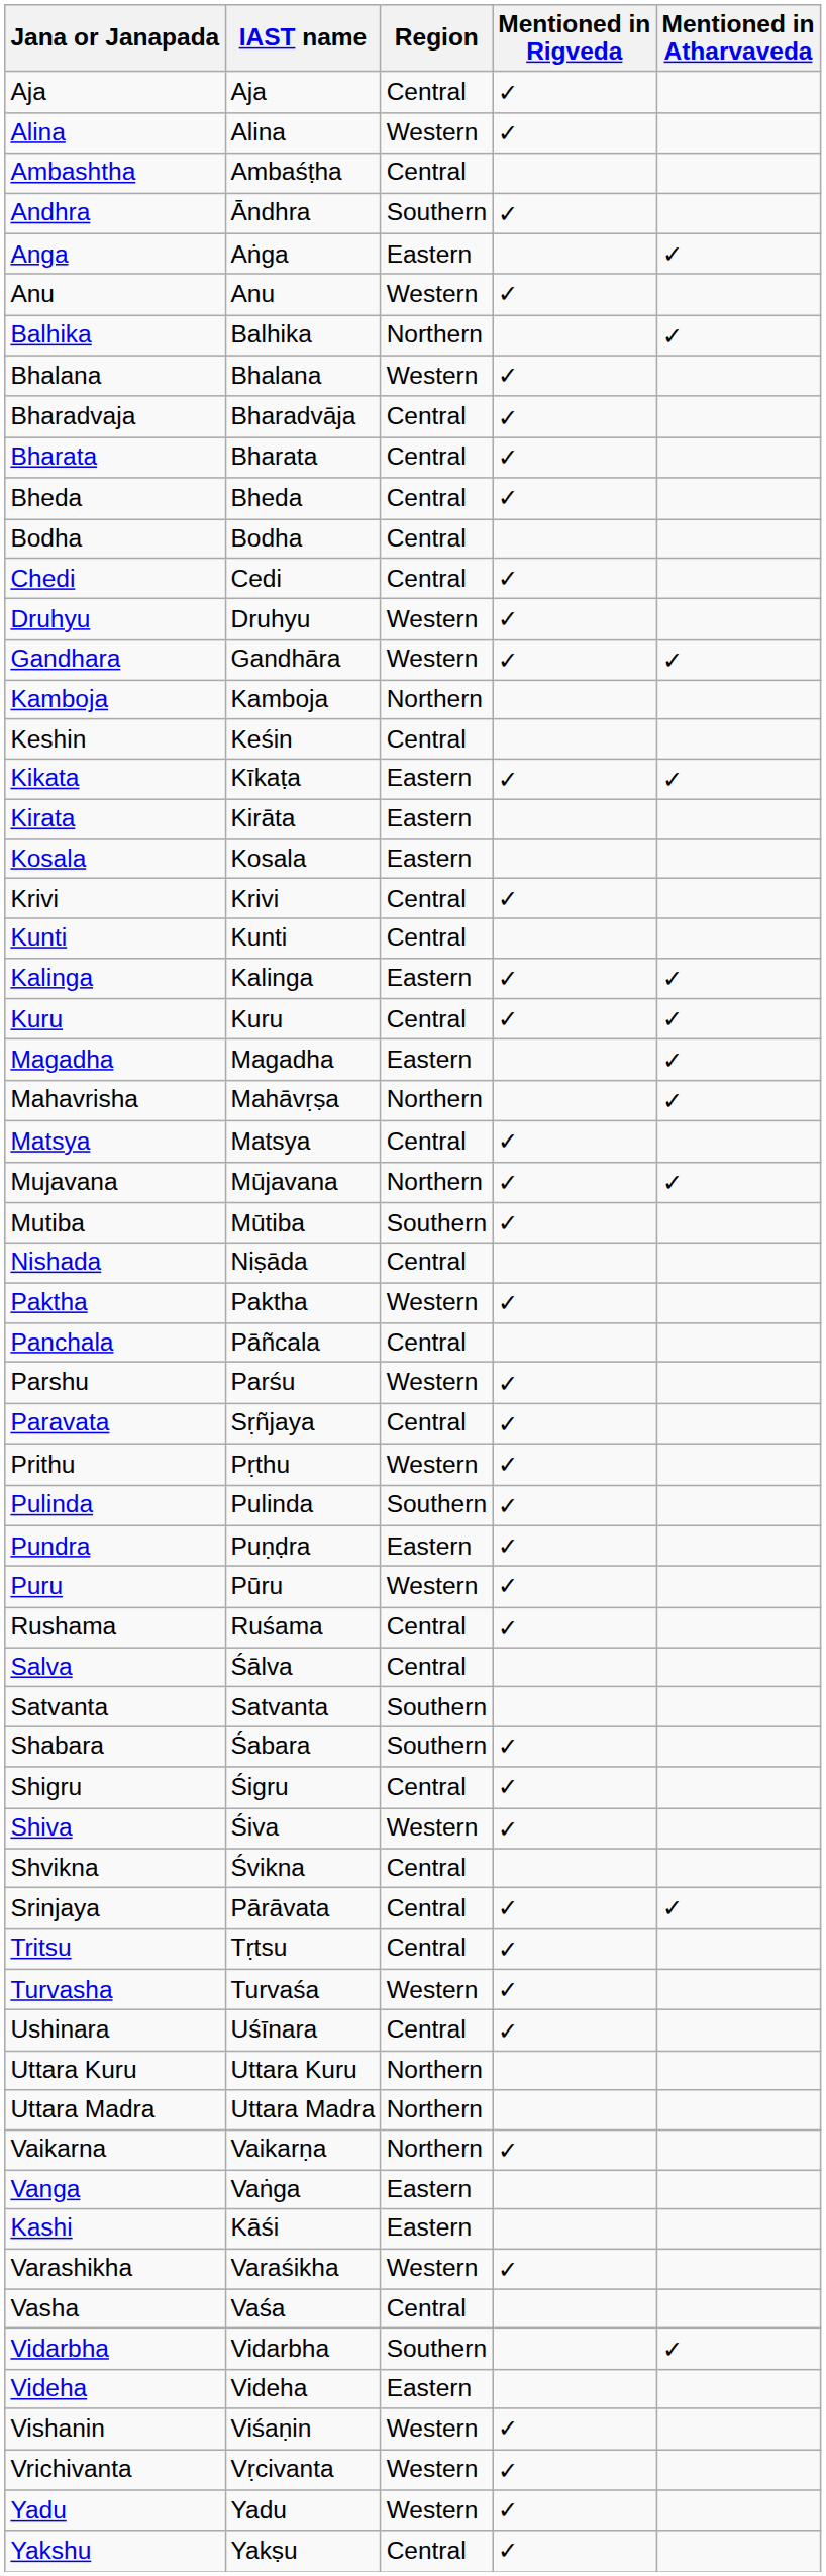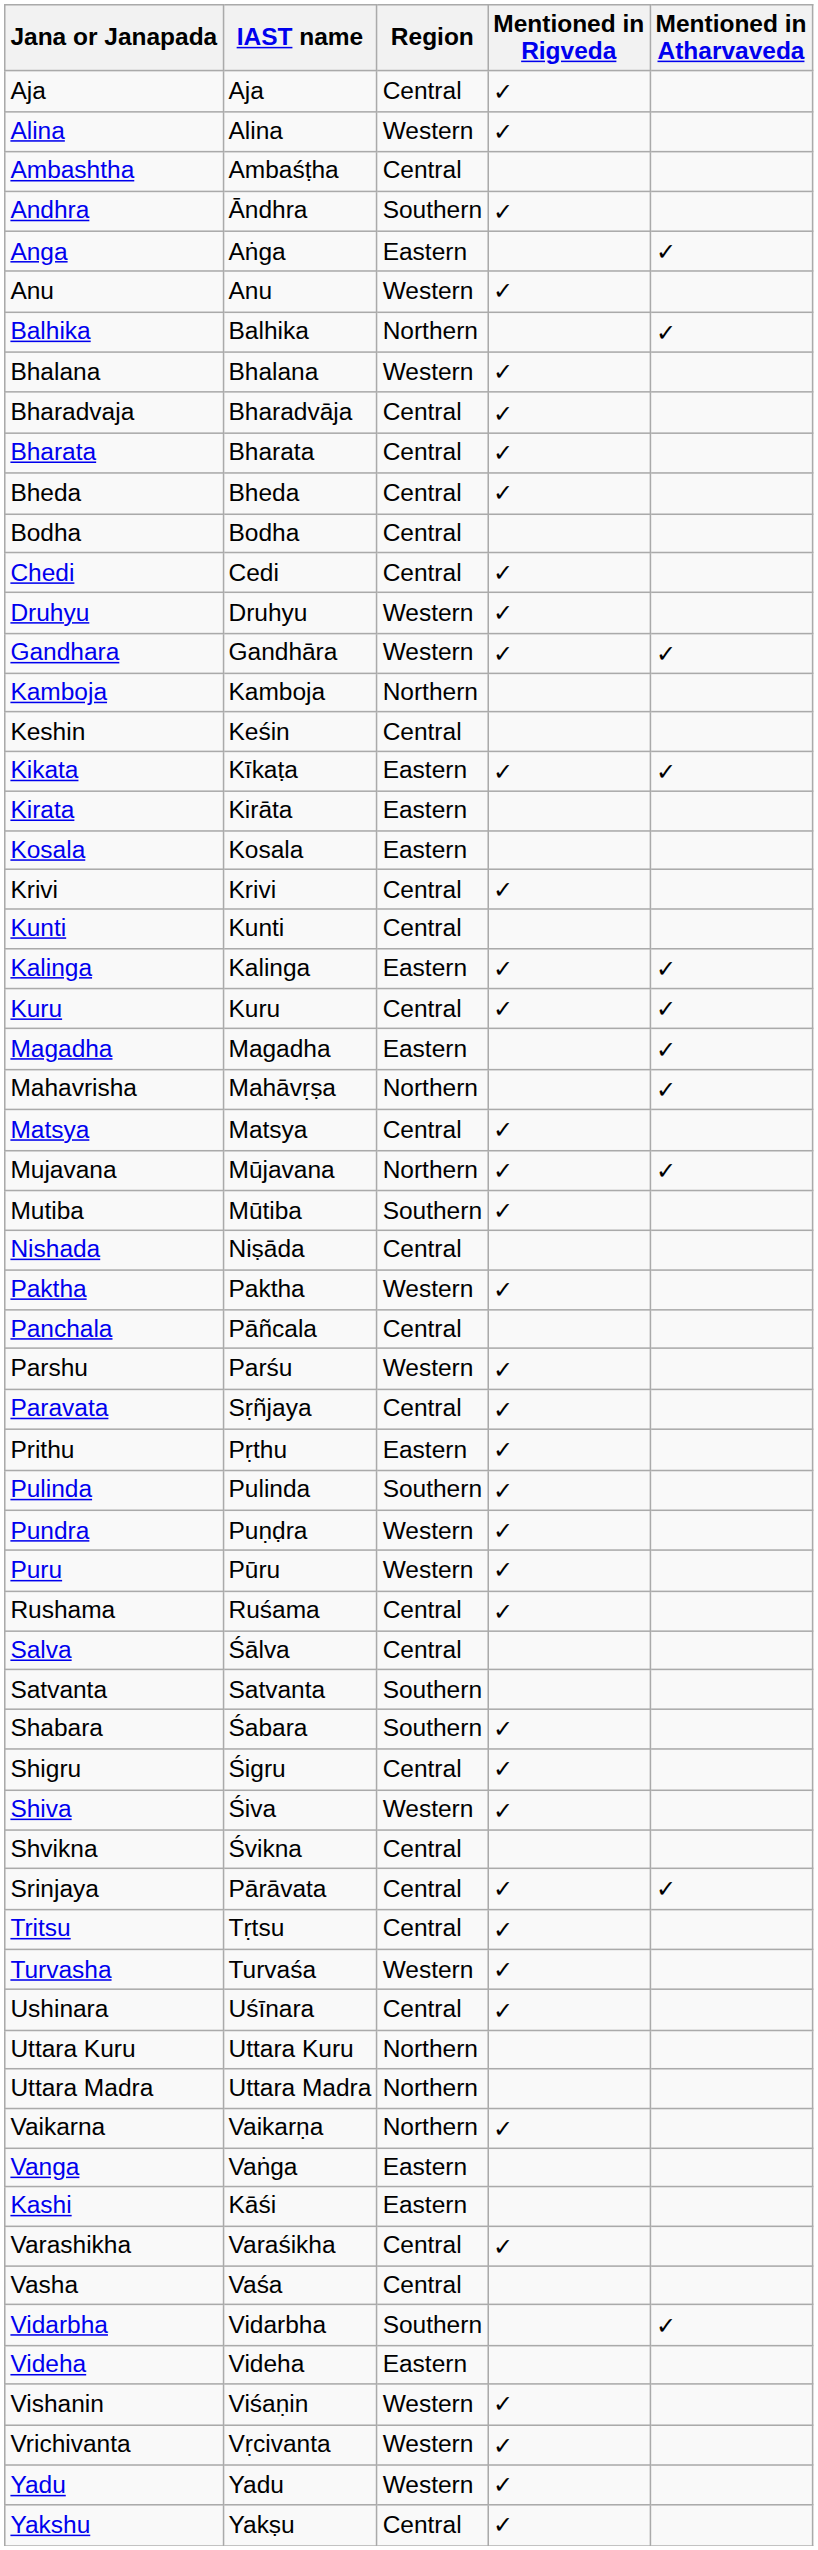 <table class="wikitable sortable">
 <tr>
 <th>Jana or Janapada</th>
 <th><a href='#'>IAST</a> name</th>
 <th>Region</th>
 <th>Mentioned in<br><a href='#'>Rigveda</a></th>
 <th>Mentioned in<br><a href='#'>Atharvaveda</a></th>
 </tr>
 <tr>
 <td>Aja</td>
 <td>Aja</td>
 <td>Central</td>
 <td>✓</td>
 <td></td>
 </tr>
 <tr>
 <td><a href='#'>Alina</a></td>
 <td>Alina</td>
 <td>Western</td>
 <td>✓</td>
 <td></td>
 </tr>
 <tr>
 <td><a href='#'>Ambashtha</a></td>
 <td>Ambaśṭha</td>
 <td>Central</td>
 <td></td>
 <td></td>
 </tr>
 <tr>
 <td><a href='#'>Andhra</a></td>
 <td>Āndhra</td>
 <td>Southern</td>
 <td>✓</td>
 <td></td>
 </tr>
 <tr>
 <td><a href='#'>Anga</a></td>
 <td>Aṅga</td>
 <td>Eastern</td>
 <td></td>
 <td>✓</td>
 </tr>
 <tr>
 <td>Anu</td>
 <td>Anu</td>
 <td>Western</td>
 <td>✓</td>
 <td></td>
 </tr>
 <tr>
 <td><a href='#'>Balhika</a></td>
 <td>Balhika</td>
 <td>Northern</td>
 <td></td>
 <td>✓</td>
 </tr>
 <tr>
 <td>Bhalana</td>
 <td>Bhalana</td>
 <td>Western</td>
 <td>✓</td>
 <td></td>
 </tr>
 <tr>
 <td>Bharadvaja</td>
 <td>Bharadvāja</td>
 <td>Central</td>
 <td>✓</td>
 <td></td>
 </tr>
 <tr>
 <td><a href='#'>Bharata</a></td>
 <td>Bharata</td>
 <td>Central</td>
 <td>✓</td>
 <td></td>
 </tr>
 <tr>
 <td>Bheda</td>
 <td>Bheda</td>
 <td>Central</td>
 <td>✓</td>
 <td></td>
 </tr>
 <tr>
 <td>Bodha</td>
 <td>Bodha</td>
 <td>Central</td>
 <td></td>
 <td></td>
 </tr>
 <tr>
 <td><a href='#'>Chedi</a></td>
 <td>Cedi</td>
 <td>Central</td>
 <td>✓</td>
 <td></td>
 </tr>
 <tr>
 <td><a href='#'>Druhyu</a></td>
 <td>Druhyu</td>
 <td>Western</td>
 <td>✓</td>
 <td></td>
 </tr>
 <tr>
 <td><a href='#'>Gandhara</a></td>
 <td>Gandhāra</td>
 <td>Western</td>
 <td>✓</td>
 <td>✓</td>
 </tr>
 <tr>
 <td><a href='#'>Kamboja</a></td>
 <td>Kamboja</td>
 <td>Northern</td>
 <td></td>
 <td></td>
 </tr>
 <tr>
 <td>Keshin</td>
 <td>Keśin</td>
 <td>Central</td>
 <td></td>
 <td></td>
 </tr>
 <tr>
 <td><a href='#'>Kikata</a></td>
 <td>Kīkaṭa</td>
 <td>Eastern</td>
 <td>✓</td>
 <td>✓</td>
 </tr>
 <tr>
 <td><a href='#'>Kirata</a></td>
 <td>Kirāta</td>
 <td>Eastern</td>
 <td></td>
 <td></td>
 </tr>
 <tr>
 <td><a href='#'>Kosala</a></td>
 <td>Kosala</td>
 <td>Eastern</td>
 <td></td>
 <td></td>
 </tr>
 <tr>
 <td>Krivi</td>
 <td>Krivi</td>
 <td>Central</td>
 <td>✓</td>
 <td></td>
 </tr>
 <tr>
 <td><a href='#'>Kunti</a></td>
 <td>Kunti</td>
 <td>Central</td>
 <td></td>
 <td></td>
 </tr>
 <tr>
 <td><a href='#'>Kalinga</a></td>
 <td>Kalinga</td>
 <td>Eastern</td>
 <td>✓</td>
 <td>✓</td>
 </tr>
 <tr>
 <td><a href='#'>Kuru</a></td>
 <td>Kuru</td>
 <td>Central</td>
 <td>✓</td>
 <td>✓</td>
 </tr>
 <tr>
 <td><a href='#'>Magadha</a></td>
 <td>Magadha</td>
 <td>Eastern</td>
 <td></td>
 <td>✓</td>
 </tr>
 <tr>
 <td>Mahavrisha</td>
 <td>Mahāvṛṣa</td>
 <td>Northern</td>
 <td></td>
 <td>✓</td>
 </tr>
 <tr>
 <td><a href='#'>Matsya</a></td>
 <td>Matsya</td>
 <td>Central</td>
 <td>✓</td>
 <td></td>
 </tr>
 <tr>
 <td>Mujavana</td>
 <td>Mūjavana</td>
 <td>Northern</td>
 <td>✓</td>
 <td>✓</td>
 </tr>
 <tr>
 <td>Mutiba</td>
 <td>Mūtiba</td>
 <td>Southern</td>
 <td>✓</td>
 <td></td>
 </tr>
 <tr>
 <td><a href='#'>Nishada</a></td>
 <td>Niṣāda</td>
 <td>Central</td>
 <td></td>
 <td></td>
 </tr>
 <tr>
 <td><a href='#'>Paktha</a></td>
 <td>Paktha</td>
 <td>Western</td>
 <td>✓</td>
 <td></td>
 </tr>
 <tr>
 <td><a href='#'>Panchala</a></td>
 <td>Pāñcala</td>
 <td>Central</td>
 <td></td>
 <td></td>
 </tr>
 <tr>
 <td>Parshu</td>
 <td>Parśu</td>
 <td>Western</td>
 <td>✓</td>
 <td></td>
 </tr>
 <tr>
 <td><a href='#'>Paravata</a></td>
 <td>Sṛñjaya</td>
 <td>Central</td>
 <td>✓</td>
 <td></td>
 </tr>
 <tr>
 <td>Prithu</td>
 <td>Pṛthu</td>
-<td>Western</td>
+<td>Eastern</td>
 <td>✓</td>
 <td></td>
 </tr>
 <tr>
 <td><a href='#'>Pulinda</a></td>
 <td>Pulinda</td>
 <td>Southern</td>
 <td>✓</td>
 <td></td>
 </tr>
 <tr>
 <td><a href='#'>Pundra</a></td>
 <td>Puṇḍra</td>
-<td>Eastern</td>
+<td>Western</td>
 <td>✓</td>
 <td></td>
 </tr>
 <tr>
 <td><a href='#'>Puru</a></td>
 <td>Pūru</td>
 <td>Western</td>
 <td>✓</td>
 <td></td>
 </tr>
 <tr>
 <td>Rushama</td>
 <td>Ruśama</td>
 <td>Central</td>
 <td>✓</td>
 <td></td>
 </tr>
 <tr>
 <td><a href='#'>Salva</a></td>
 <td>Śālva</td>
 <td>Central</td>
 <td></td>
 <td></td>
 </tr>
 <tr>
 <td>Satvanta</td>
 <td>Satvanta</td>
 <td>Southern</td>
 <td></td>
 <td></td>
 </tr>
 <tr>
 <td>Shabara</td>
 <td>Śabara</td>
 <td>Southern</td>
 <td>✓</td>
 <td></td>
 </tr>
 <tr>
 <td>Shigru</td>
 <td>Śigru</td>
 <td>Central</td>
 <td>✓</td>
 <td></td>
 </tr>
 <tr>
 <td><a href='#'>Shiva</a></td>
 <td>Śiva</td>
 <td>Western</td>
 <td>✓</td>
 <td></td>
 </tr>
 <tr>
 <td>Shvikna</td>
 <td>Śvikna</td>
 <td>Central</td>
 <td></td>
 <td></td>
 </tr>
 <tr>
 <td>Srinjaya</td>
 <td>Pārāvata</td>
 <td>Central</td>
 <td>✓</td>
 <td>✓</td>
 </tr>
 <tr>
 <td><a href='#'>Tritsu</a></td>
 <td>Tṛtsu</td>
 <td>Central</td>
 <td>✓</td>
 <td></td>
 </tr>
 <tr>
 <td><a href='#'>Turvasha</a></td>
 <td>Turvaśa</td>
 <td>Western</td>
 <td>✓</td>
 <td></td>
 </tr>
 <tr>
 <td>Ushinara</td>
 <td>Uśīnara</td>
 <td>Central</td>
 <td>✓</td>
 <td></td>
 </tr>
 <tr>
 <td>Uttara Kuru</td>
 <td>Uttara Kuru</td>
 <td>Northern</td>
 <td></td>
 <td></td>
 </tr>
 <tr>
 <td>Uttara Madra</td>
 <td>Uttara Madra</td>
 <td>Northern</td>
 <td></td>
 <td></td>
 </tr>
 <tr>
 <td>Vaikarna</td>
 <td>Vaikarṇa</td>
 <td>Northern</td>
 <td>✓</td>
 <td></td>
 </tr>
 <tr>
 <td><a href='#'>Vanga</a></td>
 <td>Vaṅga</td>
 <td>Eastern</td>
 <td></td>
 <td></td>
 </tr>
 <tr>
 <td><a href='#'>Kashi</a></td>
 <td>Kāśi</td>
 <td>Eastern</td>
 <td></td>
 <td></td>
 </tr>
 <tr>
 <td>Varashikha</td>
 <td>Varaśikha</td>
-<td>Western</td>
+<td>Central</td>
 <td>✓</td>
 <td></td>
 </tr>
 <tr>
 <td>Vasha</td>
 <td>Vaśa</td>
 <td>Central</td>
 <td></td>
 <td></td>
 </tr>
 <tr>
 <td><a href='#'>Vidarbha</a></td>
 <td>Vidarbha</td>
 <td>Southern</td>
 <td></td>
 <td>✓</td>
 </tr>
 <tr>
 <td><a href='#'>Videha</a></td>
 <td>Videha</td>
 <td>Eastern</td>
 <td></td>
 <td></td>
 </tr>
 <tr>
 <td>Vishanin</td>
 <td>Viśaṇin</td>
 <td>Western</td>
 <td>✓</td>
 <td></td>
 </tr>
 <tr>
 <td>Vrichivanta</td>
 <td>Vṛcivanta</td>
 <td>Western</td>
 <td>✓</td>
 <td></td>
 </tr>
 <tr>
 <td><a href='#'>Yadu</a></td>
 <td>Yadu</td>
 <td>Western</td>
 <td>✓</td>
 <td></td>
 </tr>
 <tr>
 <td><a href='#'>Yakshu</a></td>
 <td>Yakṣu</td>
 <td>Central</td>
 <td>✓</td>
 <td></td>
 </tr>
 </table>
